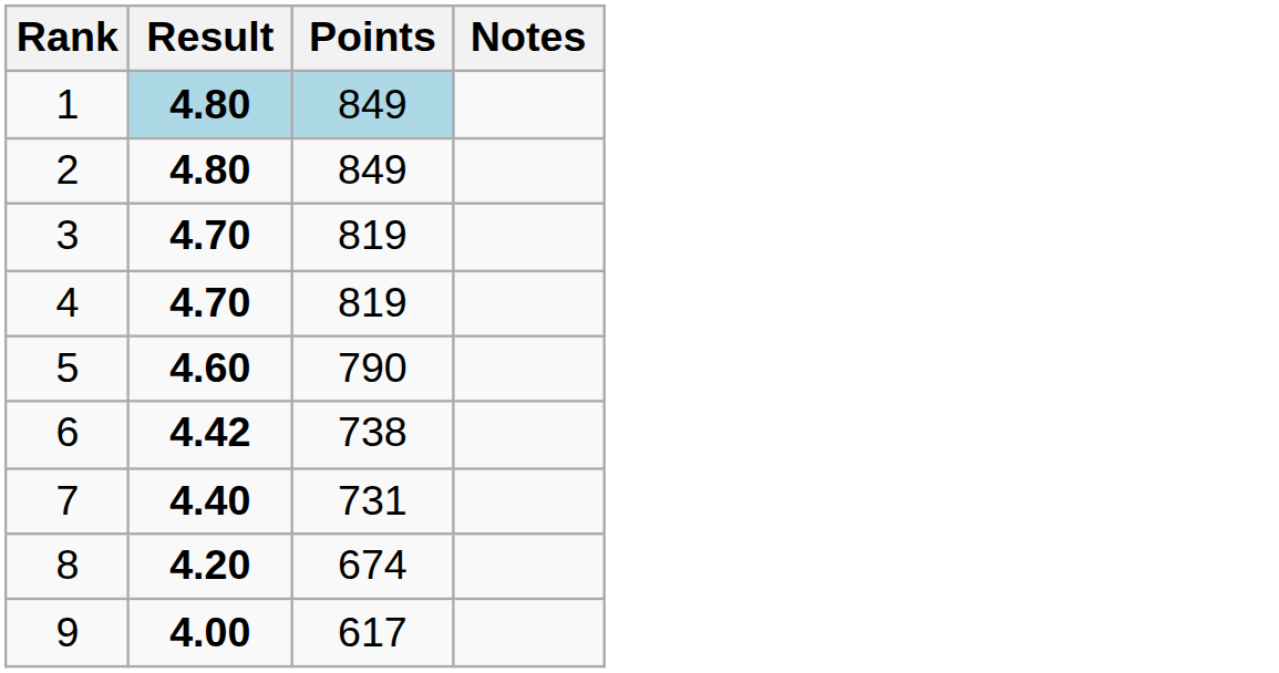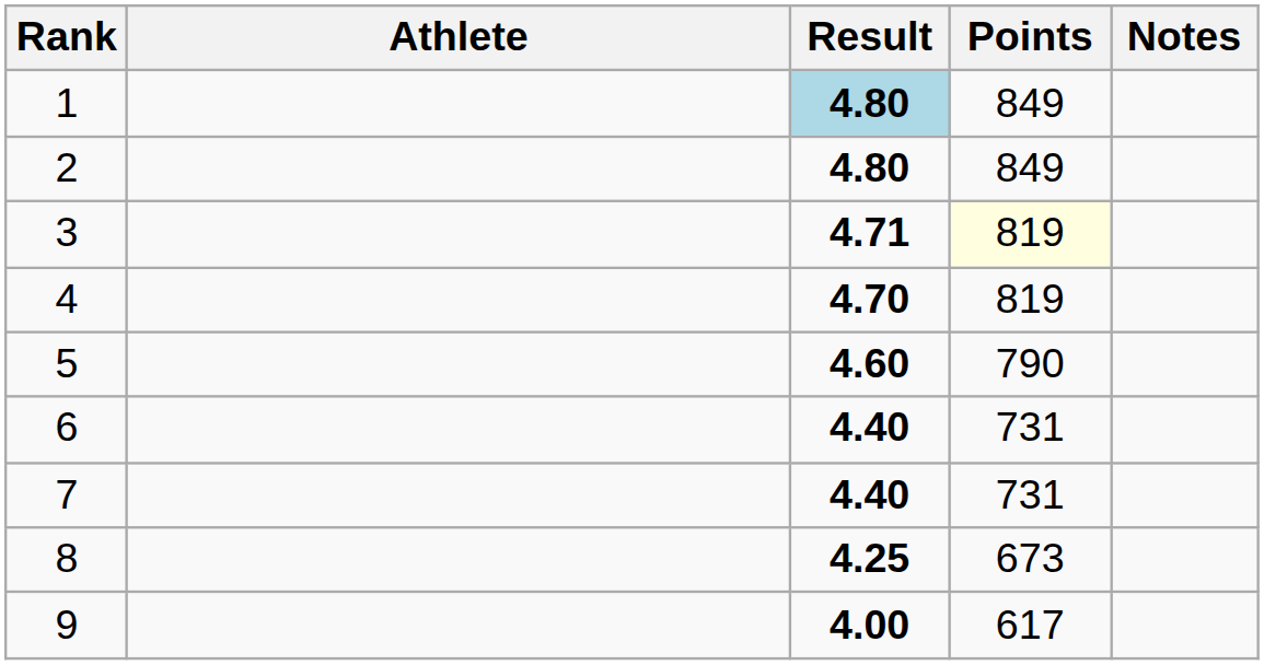 <table class="wikitable" style="text-align:center">
 <tr>
 <th width=40>Rank</th>
+<th width=250>Athlete</th>
 <th width=55>Result</th>
 <th width=55>Points</th>
 <th width=50>Notes</th>
 </tr>
 <tr>
 <td>1</td>
+<td align=left></td>
 <td style="background: lightblue;"><strong>4.80</strong></td>
-<td style="background: lightblue;">849</td>
+<td>849</td>
 <td></td>
 </tr>
 <tr>
 <td>2</td>
+<td align=left></td>
 <td><strong>4.80</strong></td>
 <td>849</td>
 <td></td>
 </tr>
 <tr>
 <td>3</td>
-<td><strong>4.70</strong></td>
-<td>819</td>
+<td align=left></td>
+<td><strong>4.71</strong></td>
+<td style="background: lightyellow;">819</td>
 <td></td>
 </tr>
 <tr>
 <td>4</td>
+<td align=left></td>
 <td><strong>4.70</strong></td>
 <td>819</td>
 <td></td>
 </tr>
 <tr>
 <td>5</td>
+<td align=left></td>
 <td><strong>4.60</strong></td>
 <td>790</td>
 <td></td>
 </tr>
 <tr>
 <td>6</td>
-<td><strong>4.42</strong></td>
-<td>738</td>
+<td align=left></td>
+<td><strong>4.40</strong></td>
+<td>731</td>
 <td></td>
 </tr>
 <tr>
 <td>7</td>
+<td align=left></td>
 <td><strong>4.40</strong></td>
 <td>731</td>
 <td></td>
 </tr>
 <tr>
 <td>8</td>
-<td><strong>4.20</strong></td>
-<td>674</td>
+<td align=left></td>
+<td><strong>4.25</strong></td>
+<td>673</td>
 <td></td>
 </tr>
 <tr>
 <td>9</td>
+<td align=left></td>
 <td><strong>4.00</strong></td>
 <td>617</td>
 <td></td>
 </tr>
 </table>
